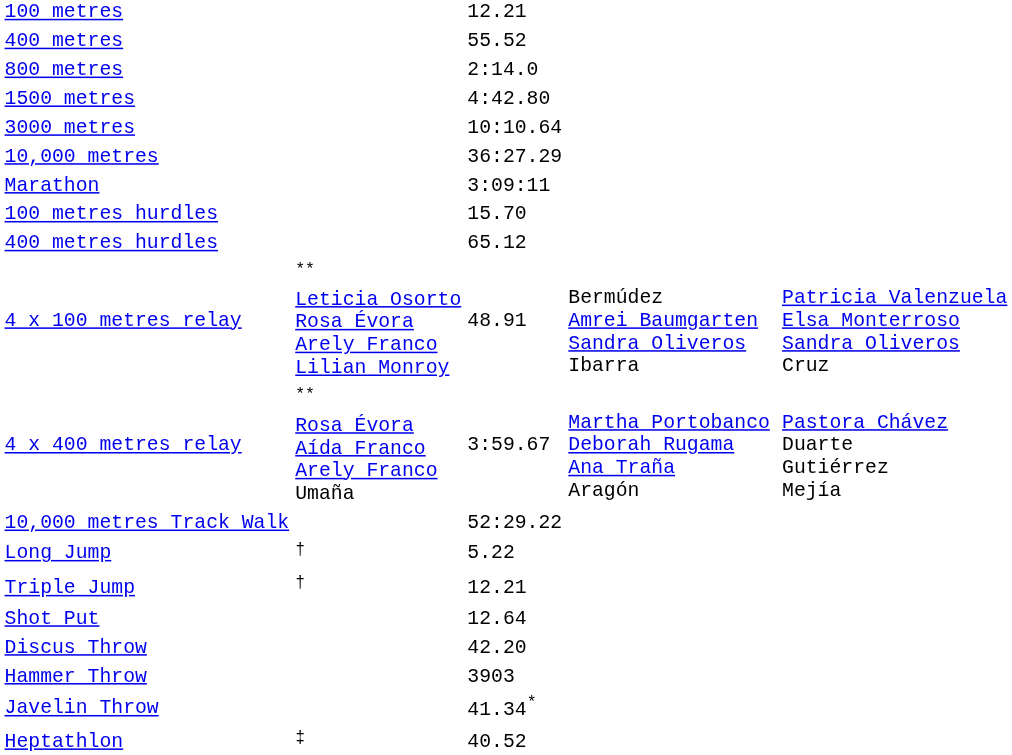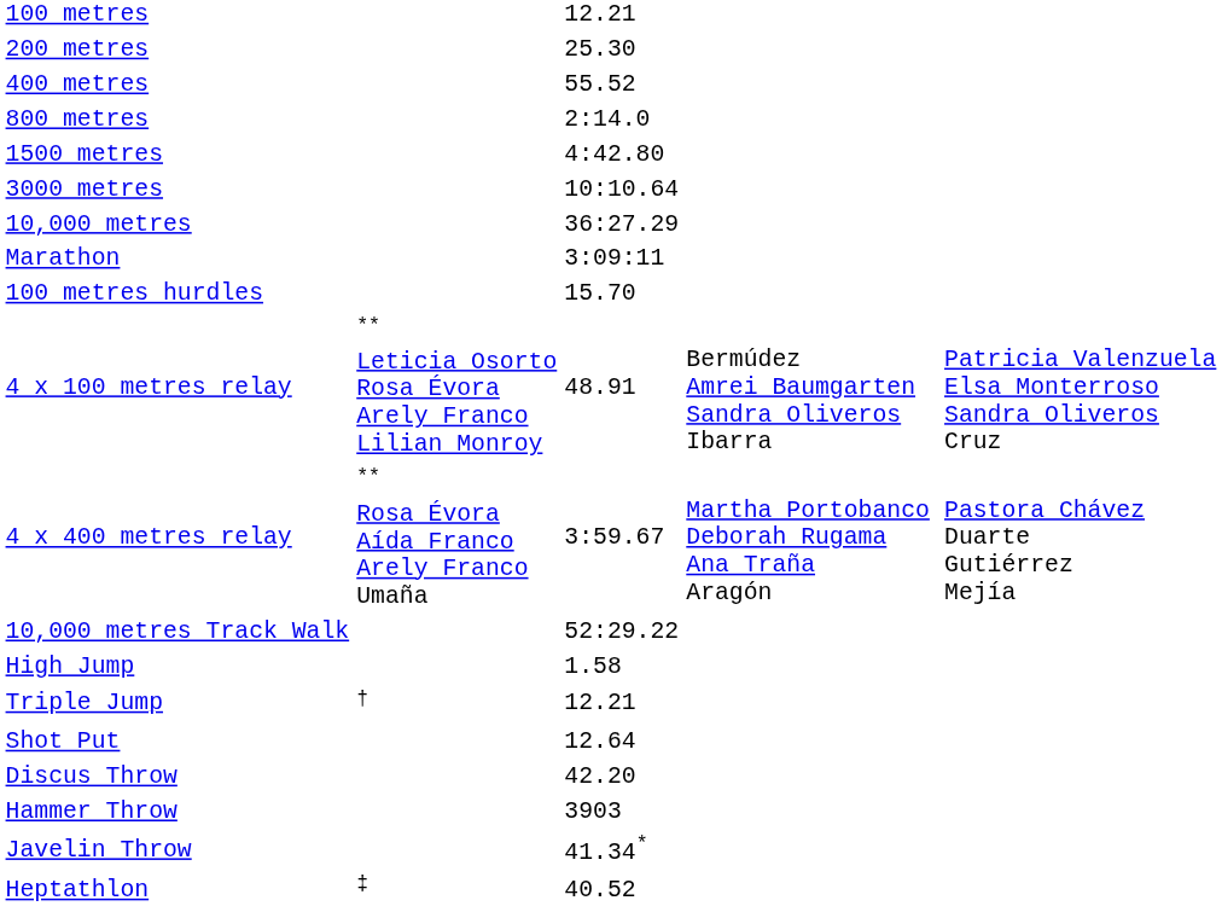 <table>
 <tr>
 <td><a href='#'>100 metres</a></td>
 <td></td>
 <td>12.21</td>
+<td></td>
+<td></td>
+<td></td>
+<td></td>
+</tr>
+<tr>
+<td><a href='#'>200 metres</a></td>
+<td></td>
+<td>25.30</td>
 <td></td>
 <td></td>
 <td></td>
 <td></td>
 </tr>
 <tr>
 <td><a href='#'>400 metres</a></td>
 <td></td>
 <td>55.52</td>
 <td></td>
 <td></td>
 <td></td>
 <td></td>
 </tr>
 <tr>
 <td><a href='#'>800 metres</a></td>
 <td></td>
 <td>2:14.0</td>
 <td></td>
 <td></td>
 <td></td>
 <td></td>
 </tr>
 <tr>
 <td><a href='#'>1500 metres</a></td>
 <td></td>
 <td>4:42.80</td>
 <td></td>
 <td></td>
 <td></td>
 <td></td>
 </tr>
 <tr>
 <td><a href='#'>3000 metres</a></td>
 <td></td>
 <td>10:10.64</td>
 <td></td>
 <td></td>
 <td></td>
 <td></td>
 </tr>
 <tr>
 <td><a href='#'>10,000 metres</a></td>
 <td></td>
 <td>36:27.29</td>
 <td></td>
 <td></td>
 <td></td>
 <td></td>
 </tr>
 <tr>
 <td><a href='#'>Marathon</a></td>
 <td></td>
 <td>3:09:11</td>
 <td></td>
 <td></td>
 <td></td>
 <td></td>
 </tr>
 <tr>
 <td><a href='#'>100 metres hurdles</a></td>
 <td></td>
 <td>15.70</td>
 <td></td>
 <td></td>
 <td></td>
 <td></td>
 </tr>
 <tr>
-<td><a href='#'>400 metres hurdles</a></td>
-<td></td>
-<td>65.12</td>
-<td></td>
-<td></td>
-<td></td>
-<td></td>
-</tr>
-<tr>
 <td><a href='#'>4 x 100 metres relay</a></td>
 <td><sup>**</sup> <br> <a href='#'>Leticia Osorto</a> <br> <a href='#'>Rosa Évora</a> <br> <a href='#'>Arely Franco</a> <br> <a href='#'>Lilian Monroy</a></td>
 <td>48.91</td>
 <td>  <br> Bermúdez <br> <a href='#'>Amrei Baumgarten</a> <br> <a href='#'>Sandra Oliveros</a> <br> Ibarra</td>
 <td></td>
 <td>  <br> <a href='#'>Patricia Valenzuela</a> <br> <a href='#'>Elsa Monterroso</a>  <br> <a href='#'>Sandra Oliveros</a> <br> Cruz</td>
 <td></td>
 </tr>
 <tr>
 <td><a href='#'>4 x 400 metres relay</a></td>
 <td><sup>**</sup> <br> <a href='#'>Rosa Évora</a> <br> <a href='#'>Aída Franco</a> <br> <a href='#'>Arely Franco</a> <br> Umaña</td>
 <td>3:59.67</td>
 <td> <br> <a href='#'>Martha Portobanco</a> <br> <a href='#'>Deborah Rugama</a> <br> <a href='#'>Ana Traña</a> <br> Aragón</td>
 <td></td>
 <td> <br> <a href='#'>Pastora Chávez</a> <br> Duarte <br> Gutiérrez <br> Mejía</td>
 <td></td>
 </tr>
 <tr>
 <td><a href='#'>10,000 metres Track Walk</a></td>
 <td></td>
 <td>52:29.22</td>
 <td></td>
 <td></td>
 <td></td>
 <td></td>
 </tr>
 <tr>
-<td><a href='#'>Long Jump</a></td>
-<td><sup>†</sup></td>
-<td>5.22</td>
+<td><a href='#'>High Jump</a></td>
+<td></td>
+<td>1.58</td>
 <td></td>
 <td></td>
 <td></td>
 <td></td>
 </tr>
 <tr>
 <td><a href='#'>Triple Jump</a></td>
 <td><sup>†</sup></td>
 <td>12.21</td>
 <td></td>
 <td></td>
 <td></td>
 <td></td>
 </tr>
 <tr>
 <td><a href='#'>Shot Put</a></td>
 <td></td>
 <td>12.64</td>
 <td></td>
 <td></td>
 <td></td>
 <td></td>
 </tr>
 <tr>
 <td><a href='#'>Discus Throw</a></td>
 <td></td>
 <td>42.20</td>
 <td></td>
 <td></td>
 <td></td>
 <td></td>
 </tr>
 <tr>
 <td><a href='#'>Hammer Throw</a></td>
 <td></td>
 <td>3903</td>
 <td></td>
 <td></td>
 <td></td>
 <td></td>
 </tr>
 <tr>
 <td><a href='#'>Javelin Throw</a></td>
 <td></td>
 <td>41.34<sup>*</sup></td>
 <td></td>
 <td></td>
 <td></td>
 <td></td>
 </tr>
 <tr>
 <td><a href='#'>Heptathlon</a></td>
 <td><sup>‡</sup></td>
 <td>40.52</td>
 <td></td>
 <td></td>
 <td></td>
 <td></td>
 </tr>
 </table>
